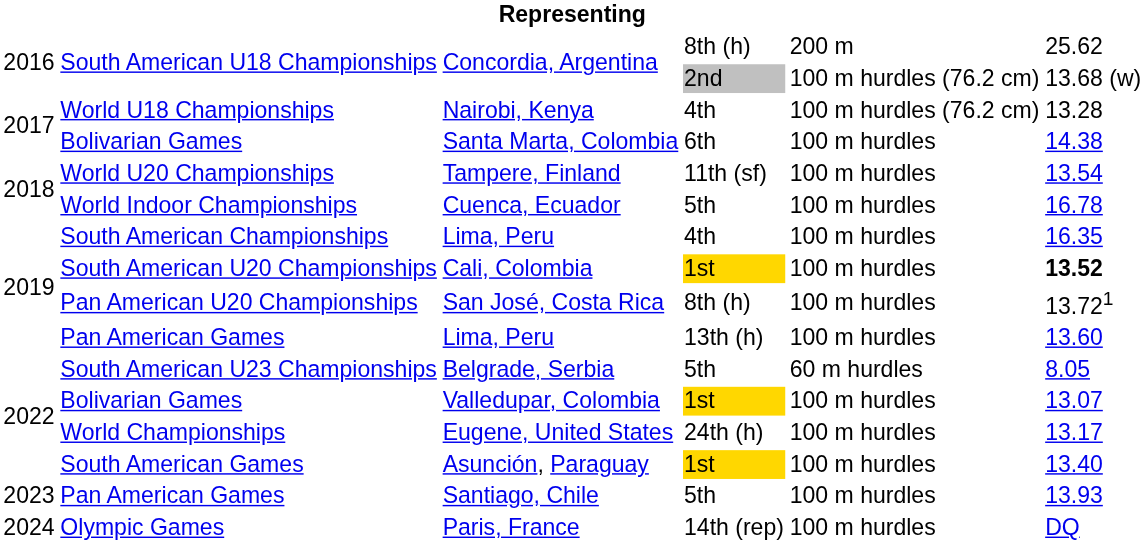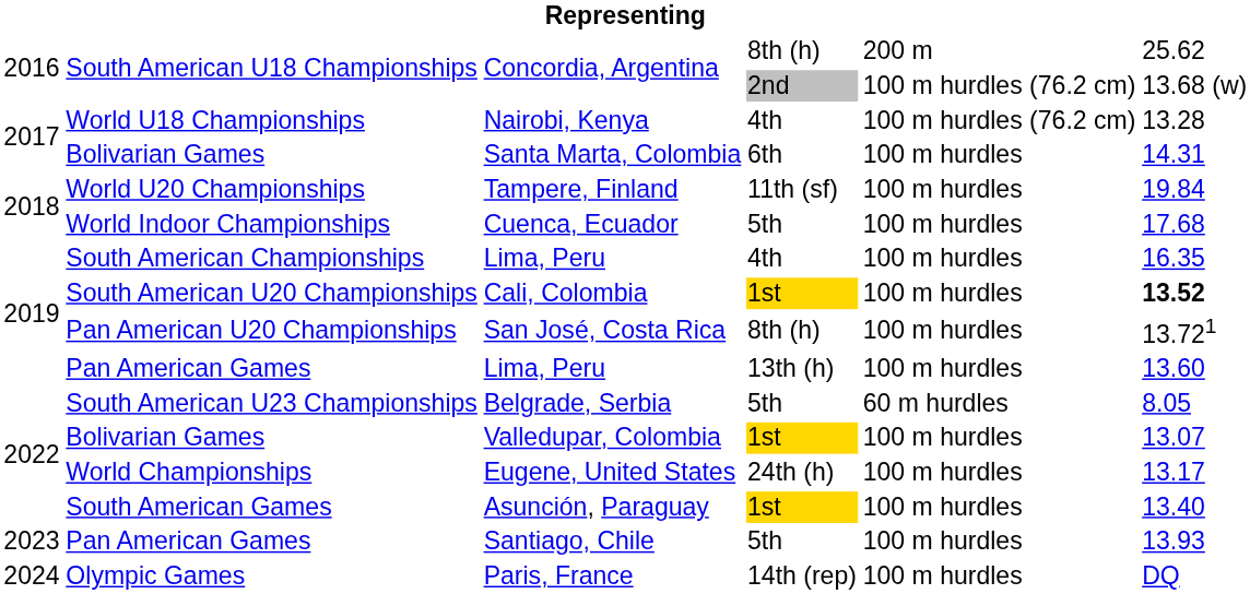 <table>
 <tr>
 <th colspan="6">Representing </th>
 </tr>
 <tr>
 <td rowspan=2>2016</td>
 <td rowspan=2><a href='#'>South American U18 Championships</a></td>
 <td rowspan=2><a href='#'>Concordia, Argentina</a></td>
 <td>8th (h)</td>
 <td>200 m</td>
 <td>25.62</td>
 </tr>
 <tr>
 <td bgcolor=silver>2nd</td>
 <td>100 m hurdles (76.2 cm)</td>
 <td>13.68 (w)</td>
 </tr>
 <tr>
 <td rowspan=2>2017</td>
 <td><a href='#'>World U18 Championships</a></td>
 <td><a href='#'>Nairobi, Kenya</a></td>
 <td>4th</td>
 <td>100 m hurdles (76.2 cm)</td>
 <td>13.28</td>
 </tr>
 <tr>
 <td><a href='#'>Bolivarian Games</a></td>
 <td><a href='#'>Santa Marta, Colombia</a></td>
 <td>6th</td>
 <td>100 m hurdles</td>
-<td><a href='#'>14.38</a></td>
+<td><a href='#'>14.31</a></td>
 </tr>
 <tr>
 <td rowspan=2>2018</td>
 <td><a href='#'>World U20 Championships</a></td>
 <td><a href='#'>Tampere, Finland</a></td>
 <td>11th (sf)</td>
 <td>100 m hurdles</td>
-<td><a href='#'>13.54</a></td>
+<td><a href='#'>19.84</a></td>
 </tr>
 <tr>
 <td><a href='#'>World Indoor Championships</a></td>
 <td><a href='#'>Cuenca, Ecuador</a></td>
 <td>5th</td>
 <td>100 m hurdles</td>
-<td><a href='#'>16.78</a></td>
+<td><a href='#'>17.68</a></td>
 </tr>
 <tr>
 <td rowspan=4>2019</td>
 <td><a href='#'>South American Championships</a></td>
 <td><a href='#'>Lima, Peru</a></td>
 <td>4th</td>
 <td>100 m hurdles</td>
 <td><a href='#'>16.35</a></td>
 </tr>
 <tr>
 <td><a href='#'>South American U20 Championships</a></td>
 <td><a href='#'>Cali, Colombia</a></td>
 <td bgcolor=gold>1st</td>
 <td>100 m hurdles</td>
 <td><strong>13.52</strong></td>
 </tr>
 <tr>
 <td><a href='#'>Pan American U20 Championships</a></td>
 <td><a href='#'>San José, Costa Rica</a></td>
 <td>8th (h)</td>
 <td>100 m hurdles</td>
 <td>13.72<sup>1</sup></td>
 </tr>
 <tr>
 <td><a href='#'>Pan American Games</a></td>
 <td><a href='#'>Lima, Peru</a></td>
 <td>13th (h)</td>
 <td>100 m hurdles</td>
 <td><a href='#'>13.60</a></td>
 </tr>
 <tr>
 <td rowspan=4>2022</td>
 <td><a href='#'>South American U23 Championships</a></td>
 <td><a href='#'>Belgrade, Serbia</a></td>
 <td>5th</td>
 <td>60 m hurdles</td>
 <td><a href='#'>8.05</a></td>
 </tr>
 <tr>
 <td><a href='#'>Bolivarian Games</a></td>
 <td><a href='#'>Valledupar, Colombia</a></td>
 <td bgcolor=gold>1st</td>
 <td>100 m hurdles</td>
 <td><a href='#'>13.07</a></td>
 </tr>
 <tr>
 <td><a href='#'>World Championships</a></td>
 <td><a href='#'>Eugene, United States</a></td>
 <td>24th (h)</td>
 <td>100 m hurdles</td>
 <td><a href='#'>13.17</a></td>
 </tr>
 <tr>
 <td><a href='#'>South American Games</a></td>
 <td><a href='#'>Asunción</a>, <a href='#'>Paraguay</a></td>
 <td bgcolor=gold>1st</td>
 <td>100 m hurdles</td>
 <td><a href='#'>13.40</a></td>
 </tr>
 <tr>
 <td>2023</td>
 <td><a href='#'>Pan American Games</a></td>
 <td><a href='#'>Santiago, Chile</a></td>
 <td>5th</td>
 <td>100 m hurdles</td>
 <td><a href='#'>13.93</a></td>
 </tr>
 <tr>
 <td>2024</td>
 <td><a href='#'>Olympic Games</a></td>
 <td><a href='#'>Paris, France</a></td>
 <td>14th (rep)</td>
 <td>100 m hurdles</td>
 <td><a href='#'>DQ</a></td>
 </tr>
 </table>
